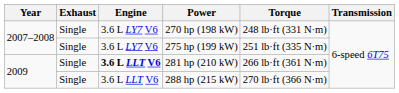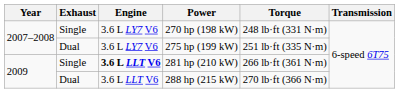 <table class=wikitable>
 <tr>
 <th>Year</th>
 <th>Exhaust</th>
 <th>Engine</th>
 <th>Power</th>
 <th>Torque</th>
 <th>Transmission</th>
 </tr>
 <tr>
 <td rowspan=2>2007–2008</td>
 <td>Single</td>
 <td>3.6 L <em><a href='#'>LY7</a></em> <a href='#'>V6</a></td>
 <td>270 hp (198 kW)</td>
 <td>248 lb·ft (331 N·m)</td>
 <td rowspan=4>6-speed <em><a href='#'>6T75</a></em></td>
 </tr>
 <tr>
-<td>Single</td>
+<td>Dual</td>
 <td>3.6 L <em><a href='#'>LY7</a></em> <a href='#'>V6</a></td>
 <td>275 hp (199 kW)</td>
 <td>251 lb·ft (335 N·m)</td>
 </tr>
 <tr>
 <td rowspan=2>2009</td>
 <td>Single</td>
 <td><strong>3.6 L <em><a href='#'>LLT</a></em> <a href='#'>V6</a></strong></td>
 <td>281 hp (210 kW)</td>
 <td>266 lb·ft (361 N·m)</td>
 </tr>
 <tr>
-<td>Single</td>
+<td>Dual</td>
 <td>3.6 L <em><a href='#'>LLT</a></em> <a href='#'>V6</a></td>
 <td>288 hp (215 kW)</td>
 <td>270 lb·ft (366 N·m)</td>
 </tr>
 </table>
